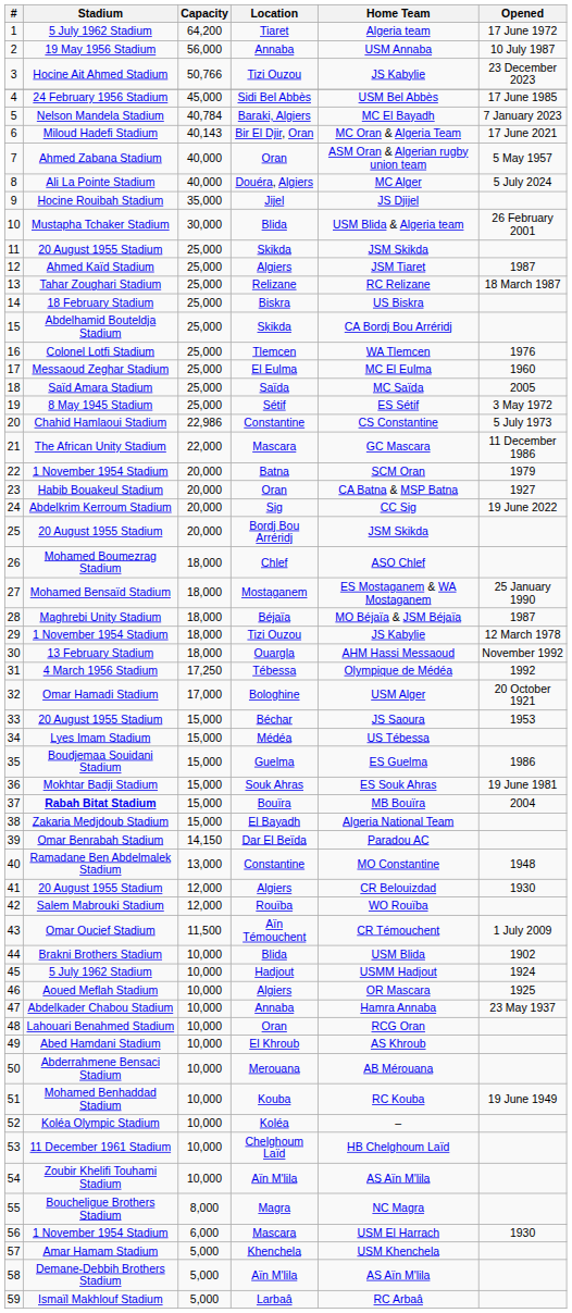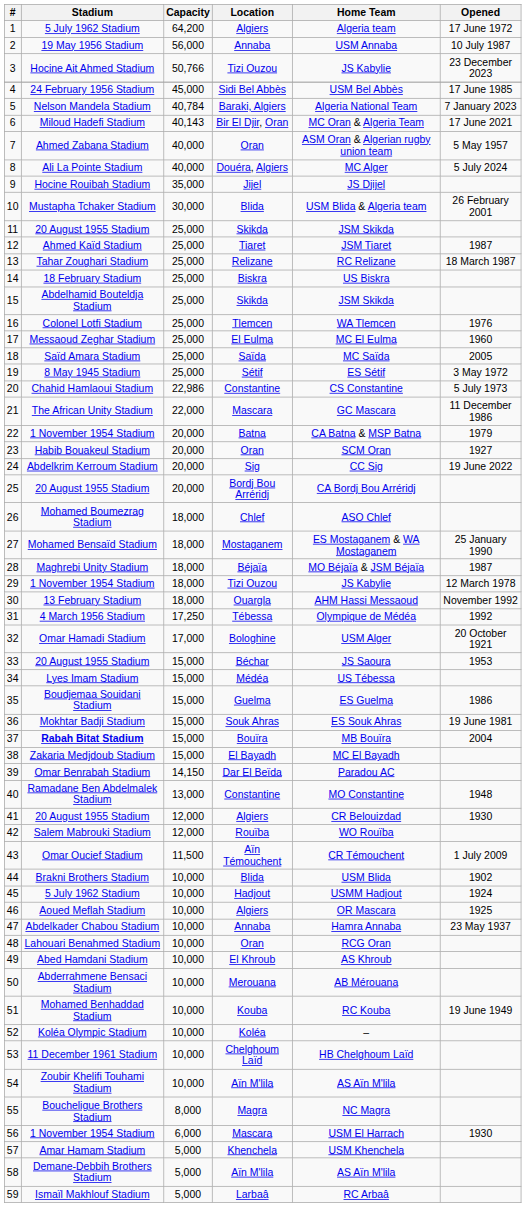 <table class="wikitable sortable" style="width:76%; text-align:center; background:#f9f9f9; font-size:85%;">
 <tr>
 <th>#</th>
 <th>Stadium</th>
 <th>Capacity</th>
 <th>Location</th>
 <th>Home Team</th>
 <th>Opened</th>
 </tr>
 <tr>
 <td>1</td>
 <td><a href='#'>5 July 1962 Stadium</a></td>
 <td>64,200</td>
-<td><a href='#'>Tiaret</a></td>
+<td><a href='#'>Algiers</a></td>
 <td><a href='#'>Algeria team</a></td>
 <td>17 June 1972</td>
 </tr>
 <tr>
 <td>2</td>
 <td><a href='#'>19 May 1956 Stadium</a></td>
 <td>56,000</td>
 <td><a href='#'>Annaba</a></td>
 <td><a href='#'>USM Annaba</a></td>
 <td>10 July 1987</td>
 </tr>
 <tr>
 <td>3</td>
 <td><a href='#'>Hocine Ait Ahmed Stadium</a></td>
 <td>50,766</td>
 <td><a href='#'>Tizi Ouzou</a></td>
 <td><a href='#'>JS Kabylie</a></td>
 <td>23 December 2023</td>
 </tr>
 <tr>
 </tr>
 <tr>
 <td>4</td>
 <td><a href='#'>24 February 1956 Stadium</a></td>
 <td>45,000</td>
 <td><a href='#'>Sidi Bel Abbès</a></td>
 <td><a href='#'>USM Bel Abbès</a></td>
 <td>17 June 1985</td>
 </tr>
 <tr>
 <td>5</td>
 <td><a href='#'>Nelson Mandela Stadium</a></td>
 <td>40,784</td>
 <td><a href='#'>Baraki, Algiers</a></td>
-<td><a href='#'>MC El Bayadh</a></td>
+<td><a href='#'>Algeria National Team</a></td>
 <td>7 January 2023</td>
 </tr>
 <tr>
 <td>6</td>
 <td><a href='#'>Miloud Hadefi Stadium</a></td>
 <td>40,143</td>
 <td><a href='#'>Bir El Djir</a>, <a href='#'>Oran</a></td>
 <td><a href='#'>MC Oran</a> & <a href='#'>Algeria Team</a></td>
 <td>17 June 2021</td>
 </tr>
 <tr>
 <td>7</td>
 <td><a href='#'>Ahmed Zabana Stadium</a></td>
 <td>40,000</td>
 <td><a href='#'>Oran</a></td>
 <td><a href='#'>ASM Oran</a> & <a href='#'>Algerian rugby union team</a></td>
 <td>5 May 1957</td>
 </tr>
 <tr>
 <td>8</td>
 <td><a href='#'>Ali La Pointe Stadium</a></td>
 <td>40,000</td>
 <td><a href='#'>Douéra</a>, <a href='#'>Algiers</a></td>
 <td><a href='#'>MC Alger</a></td>
 <td>5 July 2024</td>
 </tr>
 <tr>
 <td>9</td>
 <td><a href='#'>Hocine Rouibah Stadium</a></td>
 <td>35,000</td>
 <td><a href='#'>Jijel</a></td>
 <td><a href='#'>JS Djijel</a></td>
 <td></td>
 </tr>
 <tr>
 <td>10</td>
 <td><a href='#'>Mustapha Tchaker Stadium</a></td>
 <td>30,000</td>
 <td><a href='#'>Blida</a></td>
 <td><a href='#'>USM Blida</a> & <a href='#'>Algeria team</a></td>
 <td>26 February 2001</td>
 </tr>
 <tr>
 <td>11</td>
 <td><a href='#'>20 August 1955 Stadium</a></td>
 <td>25,000</td>
 <td><a href='#'>Skikda</a></td>
 <td><a href='#'>JSM Skikda</a></td>
 <td></td>
 </tr>
 <tr>
 <td>12</td>
 <td><a href='#'>Ahmed Kaïd Stadium</a></td>
 <td>25,000</td>
-<td><a href='#'>Algiers</a></td>
+<td><a href='#'>Tiaret</a></td>
 <td><a href='#'>JSM Tiaret</a></td>
 <td>1987</td>
 </tr>
 <tr>
 <td>13</td>
 <td><a href='#'>Tahar Zoughari Stadium</a></td>
 <td>25,000</td>
 <td><a href='#'>Relizane</a></td>
 <td><a href='#'>RC Relizane</a></td>
 <td>18 March 1987</td>
 </tr>
 <tr>
 <td>14</td>
 <td><a href='#'>18 February Stadium</a></td>
 <td>25,000</td>
 <td><a href='#'>Biskra</a></td>
 <td><a href='#'>US Biskra</a></td>
 <td></td>
 </tr>
 <tr>
 <td>15</td>
 <td><a href='#'>Abdelhamid Bouteldja Stadium</a></td>
 <td>25,000</td>
 <td><a href='#'>Skikda</a></td>
-<td><a href='#'>CA Bordj Bou Arréridj</a></td>
+<td><a href='#'>JSM Skikda</a></td>
 <td></td>
 </tr>
 <tr>
 <td>16</td>
 <td><a href='#'>Colonel Lotfi Stadium</a></td>
 <td>25,000</td>
 <td><a href='#'>Tlemcen</a></td>
 <td><a href='#'>WA Tlemcen</a></td>
 <td>1976</td>
 </tr>
 <tr>
 <td>17</td>
 <td><a href='#'>Messaoud Zeghar Stadium</a></td>
 <td>25,000</td>
 <td><a href='#'>El Eulma</a></td>
 <td><a href='#'>MC El Eulma</a></td>
 <td>1960</td>
 </tr>
 <tr>
 <td>18</td>
 <td><a href='#'>Saïd Amara Stadium</a></td>
 <td>25,000</td>
 <td><a href='#'>Saïda</a></td>
 <td><a href='#'>MC Saïda</a></td>
 <td>2005</td>
 </tr>
 <tr>
 <td>19</td>
 <td><a href='#'>8 May 1945 Stadium</a></td>
 <td>25,000</td>
 <td><a href='#'>Sétif</a></td>
 <td><a href='#'>ES Sétif</a></td>
 <td>3 May 1972</td>
 </tr>
 <tr>
 <td>20</td>
 <td><a href='#'>Chahid Hamlaoui Stadium</a></td>
 <td>22,986</td>
 <td><a href='#'>Constantine</a></td>
 <td><a href='#'>CS Constantine</a></td>
 <td>5 July 1973</td>
 </tr>
 <tr>
 <td>21</td>
 <td><a href='#'>The African Unity Stadium</a></td>
 <td>22,000</td>
 <td><a href='#'>Mascara</a></td>
 <td><a href='#'>GC Mascara</a></td>
 <td>11 December 1986</td>
 </tr>
 <tr>
 <td>22</td>
 <td><a href='#'>1 November 1954 Stadium</a></td>
 <td>20,000</td>
 <td><a href='#'>Batna</a></td>
-<td><a href='#'>SCM Oran</a></td>
+<td><a href='#'>CA Batna</a> & <a href='#'>MSP Batna</a></td>
 <td>1979</td>
 </tr>
 <tr>
 <td>23</td>
 <td><a href='#'>Habib Bouakeul Stadium</a></td>
 <td>20,000</td>
 <td><a href='#'>Oran</a></td>
-<td><a href='#'>CA Batna</a> & <a href='#'>MSP Batna</a></td>
+<td><a href='#'>SCM Oran</a></td>
 <td>1927</td>
 </tr>
 <tr>
 <td>24</td>
 <td><a href='#'>Abdelkrim Kerroum Stadium</a></td>
 <td>20,000</td>
 <td><a href='#'>Sig</a></td>
 <td><a href='#'>CC Sig</a></td>
 <td>19 June 2022</td>
 </tr>
 <tr>
 <td>25</td>
 <td><a href='#'>20 August 1955 Stadium</a></td>
 <td>20,000</td>
 <td><a href='#'>Bordj Bou Arréridj</a></td>
-<td><a href='#'>JSM Skikda</a></td>
+<td><a href='#'>CA Bordj Bou Arréridj</a></td>
 <td></td>
 </tr>
 <tr>
 <td>26</td>
 <td><a href='#'>Mohamed Boumezrag Stadium</a></td>
 <td>18,000</td>
 <td><a href='#'>Chlef</a></td>
 <td><a href='#'>ASO Chlef</a></td>
 <td></td>
 </tr>
 <tr>
 <td>27</td>
 <td><a href='#'>Mohamed Bensaïd Stadium</a></td>
 <td>18,000</td>
 <td><a href='#'>Mostaganem</a></td>
 <td><a href='#'>ES Mostaganem</a> & <a href='#'>WA Mostaganem</a></td>
 <td>25 January 1990</td>
 </tr>
 <tr>
 <td>28</td>
 <td><a href='#'>Maghrebi Unity Stadium</a></td>
 <td>18,000</td>
 <td><a href='#'>Béjaïa</a></td>
 <td><a href='#'>MO Béjaïa</a> & <a href='#'>JSM Béjaïa</a></td>
 <td>1987</td>
 </tr>
 <tr>
 <td>29</td>
 <td><a href='#'>1 November 1954 Stadium</a></td>
 <td>18,000</td>
 <td><a href='#'>Tizi Ouzou</a></td>
 <td><a href='#'>JS Kabylie</a></td>
 <td>12 March 1978</td>
 </tr>
 <tr>
 <td>30</td>
 <td><a href='#'>13 February Stadium</a></td>
 <td>18,000</td>
 <td><a href='#'>Ouargla</a></td>
 <td><a href='#'>AHM Hassi Messaoud</a></td>
 <td>November 1992</td>
 </tr>
 <tr>
 <td>31</td>
 <td><a href='#'>4 March 1956 Stadium</a></td>
 <td>17,250</td>
 <td><a href='#'>Tébessa</a></td>
 <td><a href='#'>Olympique de Médéa</a></td>
 <td>1992</td>
 </tr>
 <tr>
 <td>32</td>
 <td><a href='#'>Omar Hamadi Stadium</a></td>
 <td>17,000</td>
 <td><a href='#'>Bologhine</a></td>
 <td><a href='#'>USM Alger</a></td>
 <td>20 October 1921</td>
 </tr>
 <tr>
 <td>33</td>
 <td><a href='#'>20 August 1955 Stadium</a></td>
 <td>15,000</td>
 <td><a href='#'>Béchar</a></td>
 <td><a href='#'>JS Saoura</a></td>
 <td>1953</td>
 </tr>
 <tr>
 <td>34</td>
 <td><a href='#'>Lyes Imam Stadium</a></td>
 <td>15,000</td>
 <td><a href='#'>Médéa</a></td>
 <td><a href='#'>US Tébessa</a></td>
 <td></td>
 </tr>
 <tr>
 <td>35</td>
 <td><a href='#'>Boudjemaa Souidani Stadium</a></td>
 <td>15,000</td>
 <td><a href='#'>Guelma</a></td>
 <td><a href='#'>ES Guelma</a></td>
 <td>1986</td>
 </tr>
 <tr>
 <td>36</td>
 <td><a href='#'>Mokhtar Badji Stadium</a></td>
 <td>15,000</td>
 <td><a href='#'>Souk Ahras</a></td>
 <td><a href='#'>ES Souk Ahras</a></td>
 <td>19 June 1981</td>
 </tr>
 <tr>
 <td>37</td>
 <td><strong><a href='#'>Rabah Bitat Stadium</a></strong></td>
 <td>15,000</td>
 <td><a href='#'>Bouïra</a></td>
 <td><a href='#'>MB Bouïra</a></td>
 <td>2004</td>
 </tr>
 <tr>
 <td>38</td>
 <td><a href='#'>Zakaria Medjdoub Stadium</a></td>
 <td>15,000</td>
 <td><a href='#'>El Bayadh</a></td>
-<td><a href='#'>Algeria National Team</a></td>
+<td><a href='#'>MC El Bayadh</a></td>
 <td></td>
 </tr>
 <tr>
 <td>39</td>
 <td><a href='#'>Omar Benrabah Stadium</a></td>
 <td>14,150</td>
 <td><a href='#'>Dar El Beïda</a></td>
 <td><a href='#'>Paradou AC</a></td>
 <td></td>
 </tr>
 <tr>
 <td>40</td>
 <td><a href='#'>Ramadane Ben Abdelmalek Stadium</a></td>
 <td>13,000</td>
 <td><a href='#'>Constantine</a></td>
 <td><a href='#'>MO Constantine</a></td>
 <td>1948</td>
 </tr>
 <tr>
 <td>41</td>
 <td><a href='#'>20 August 1955 Stadium</a></td>
 <td>12,000</td>
 <td><a href='#'>Algiers</a></td>
 <td><a href='#'>CR Belouizdad</a></td>
 <td>1930</td>
 </tr>
 <tr>
 <td>42</td>
 <td><a href='#'>Salem Mabrouki Stadium</a></td>
 <td>12,000</td>
 <td><a href='#'>Rouïba</a></td>
 <td><a href='#'>WO Rouïba</a></td>
 <td></td>
 </tr>
 <tr>
 <td>43</td>
 <td><a href='#'>Omar Oucief Stadium</a></td>
 <td>11,500</td>
 <td><a href='#'>Aïn Témouchent</a></td>
 <td><a href='#'>CR Témouchent</a></td>
 <td>1 July 2009</td>
 </tr>
 <tr>
 <td>44</td>
 <td><a href='#'>Brakni Brothers Stadium</a></td>
 <td>10,000</td>
 <td><a href='#'>Blida</a></td>
 <td><a href='#'>USM Blida</a></td>
 <td>1902</td>
 </tr>
 <tr>
 <td>45</td>
 <td><a href='#'>5 July 1962 Stadium</a></td>
 <td>10,000</td>
 <td><a href='#'>Hadjout</a></td>
 <td><a href='#'>USMM Hadjout</a></td>
 <td>1924</td>
 </tr>
 <tr>
 <td>46</td>
 <td><a href='#'>Aoued Meflah Stadium</a></td>
 <td>10,000</td>
 <td><a href='#'>Algiers</a></td>
 <td><a href='#'>OR Mascara</a></td>
 <td>1925</td>
 </tr>
 <tr>
 <td>47</td>
 <td><a href='#'>Abdelkader Chabou Stadium</a></td>
 <td>10,000</td>
 <td><a href='#'>Annaba</a></td>
 <td><a href='#'>Hamra Annaba</a></td>
 <td>23 May 1937</td>
 </tr>
 <tr>
 <td>48</td>
 <td><a href='#'>Lahouari Benahmed Stadium</a></td>
 <td>10,000</td>
 <td><a href='#'>Oran</a></td>
 <td><a href='#'>RCG Oran</a></td>
 <td></td>
 </tr>
 <tr>
 <td>49</td>
 <td><a href='#'>Abed Hamdani Stadium</a></td>
 <td>10,000</td>
 <td><a href='#'>El Khroub</a></td>
 <td><a href='#'>AS Khroub</a></td>
 <td></td>
 </tr>
 <tr>
 <td>50</td>
 <td><a href='#'>Abderrahmene Bensaci Stadium</a></td>
 <td>10,000</td>
 <td><a href='#'>Merouana</a></td>
 <td><a href='#'>AB Mérouana</a></td>
 <td></td>
 </tr>
 <tr>
 <td>51</td>
 <td><a href='#'>Mohamed Benhaddad Stadium</a></td>
 <td>10,000</td>
 <td><a href='#'>Kouba</a></td>
 <td><a href='#'>RC Kouba</a></td>
 <td>19 June 1949</td>
 </tr>
 <tr>
 <td>52</td>
 <td><a href='#'>Koléa Olympic Stadium</a></td>
 <td>10,000</td>
 <td><a href='#'>Koléa</a></td>
 <td>–</td>
 <td></td>
 </tr>
 <tr>
 <td>53</td>
 <td><a href='#'>11 December 1961 Stadium</a></td>
 <td>10,000</td>
 <td><a href='#'>Chelghoum Laïd</a></td>
 <td><a href='#'>HB Chelghoum Laïd</a></td>
 <td></td>
 </tr>
 <tr>
 <td>54</td>
 <td><a href='#'>Zoubir Khelifi Touhami Stadium</a></td>
 <td>10,000</td>
 <td><a href='#'>Aïn M'lila</a></td>
 <td><a href='#'>AS Aïn M'lila</a></td>
 <td></td>
 </tr>
 <tr>
 <td>55</td>
 <td><a href='#'>Boucheligue Brothers Stadium</a></td>
 <td>8,000</td>
 <td><a href='#'>Magra</a></td>
 <td><a href='#'>NC Magra</a></td>
 <td></td>
 </tr>
 <tr>
 <td>56</td>
 <td><a href='#'>1 November 1954 Stadium</a></td>
 <td>6,000</td>
 <td><a href='#'>Mascara</a></td>
 <td><a href='#'>USM El Harrach</a></td>
 <td>1930</td>
 </tr>
 <tr>
 <td>57</td>
 <td><a href='#'>Amar Hamam Stadium</a></td>
 <td>5,000</td>
 <td><a href='#'>Khenchela</a></td>
 <td><a href='#'>USM Khenchela</a></td>
 <td></td>
 </tr>
 <tr>
 <td>58</td>
 <td><a href='#'>Demane-Debbih Brothers Stadium</a></td>
 <td>5,000</td>
 <td><a href='#'>Aïn M'lila</a></td>
 <td><a href='#'>AS Aïn M'lila</a></td>
 <td></td>
 </tr>
 <tr>
 <td>59</td>
 <td><a href='#'>Ismaïl Makhlouf Stadium</a></td>
 <td>5,000</td>
 <td><a href='#'>Larbaâ</a></td>
 <td><a href='#'>RC Arbaâ</a></td>
 <td></td>
 </tr>
 </table>
